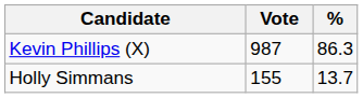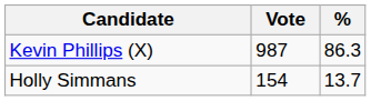 <table class="wikitable">
 <tr>
 <th bgcolor="#DDDDFF" width="200px">Candidate</th>
 <th bgcolor="#DDDDFF" width="50px">Vote</th>
 <th bgcolor="#DDDDFF" width="30px">%</th>
 </tr>
 <tr>
 <td><a href='#'>Kevin Phillips</a> (X)</td>
 <td>987</td>
 <td>86.3</td>
 </tr>
 <tr>
 <td>Holly Simmans</td>
-<td>155</td>
+<td>154</td>
 <td>13.7</td>
 </tr>
 </table>
